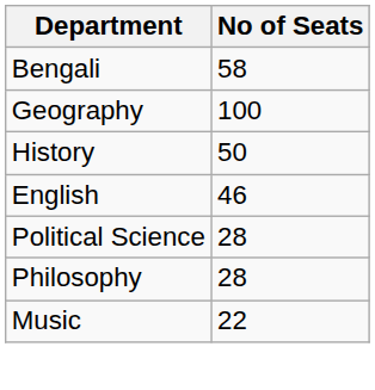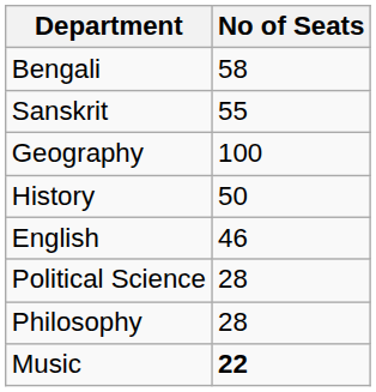 <table class="wikitable">
 <tr>
 <th>Department</th>
 <th>No of Seats</th>
 </tr>
 <tr>
 <td>Bengali</td>
 <td>58</td>
+</tr>
+<tr>
+<td>Sanskrit</td>
+<td>55</td>
 </tr>
 <tr>
 <td>Geography</td>
 <td>100</td>
 </tr>
 <tr>
 <td>History</td>
 <td>50</td>
 </tr>
 <tr>
 <td>English</td>
 <td>46</td>
 </tr>
 <tr>
 <td>Political Science</td>
 <td>28</td>
 </tr>
 <tr>
 <td>Philosophy</td>
 <td>28</td>
 </tr>
 <tr>
 <td>Music</td>
-<td>22</td>
+<td><strong>22</strong></td>
 </tr>
 </table>
